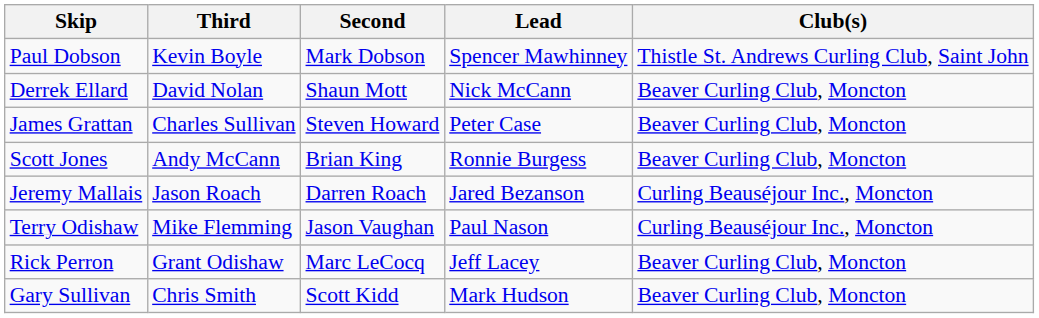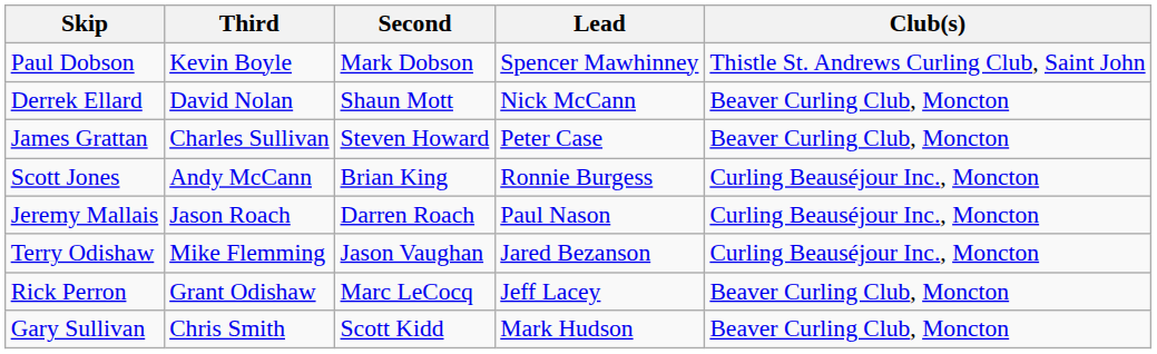 <table class="wikitable" border="1">
 <tr>
 <th>Skip</th>
 <th>Third</th>
 <th>Second</th>
 <th>Lead</th>
 <th>Club(s)</th>
 </tr>
 <tr>
 <td><a href='#'>Paul Dobson</a></td>
 <td><a href='#'>Kevin Boyle</a></td>
 <td><a href='#'>Mark Dobson</a></td>
 <td><a href='#'>Spencer Mawhinney</a></td>
 <td><a href='#'>Thistle St. Andrews Curling Club</a>, <a href='#'>Saint John</a></td>
 </tr>
 <tr>
 <td><a href='#'>Derrek Ellard</a></td>
 <td><a href='#'>David Nolan</a></td>
 <td><a href='#'>Shaun Mott</a></td>
 <td><a href='#'>Nick McCann</a></td>
 <td><a href='#'>Beaver Curling Club</a>, <a href='#'>Moncton</a></td>
 </tr>
 <tr>
 <td><a href='#'>James Grattan</a></td>
 <td><a href='#'>Charles Sullivan</a></td>
 <td><a href='#'>Steven Howard</a></td>
 <td><a href='#'>Peter Case</a></td>
 <td><a href='#'>Beaver Curling Club</a>, <a href='#'>Moncton</a></td>
 </tr>
 <tr>
 <td><a href='#'>Scott Jones</a></td>
 <td><a href='#'>Andy McCann</a></td>
 <td><a href='#'>Brian King</a></td>
 <td><a href='#'>Ronnie Burgess</a></td>
-<td><a href='#'>Beaver Curling Club</a>, <a href='#'>Moncton</a></td>
+<td><a href='#'>Curling Beauséjour Inc.</a>, <a href='#'>Moncton</a></td>
 </tr>
 <tr>
 <td><a href='#'>Jeremy Mallais</a></td>
 <td><a href='#'>Jason Roach</a></td>
 <td><a href='#'>Darren Roach</a></td>
-<td><a href='#'>Jared Bezanson</a></td>
+<td><a href='#'>Paul Nason</a></td>
 <td><a href='#'>Curling Beauséjour Inc.</a>, <a href='#'>Moncton</a></td>
 </tr>
 <tr>
 <td><a href='#'>Terry Odishaw</a></td>
 <td><a href='#'>Mike Flemming</a></td>
 <td><a href='#'>Jason Vaughan</a></td>
-<td><a href='#'>Paul Nason</a></td>
+<td><a href='#'>Jared Bezanson</a></td>
 <td><a href='#'>Curling Beauséjour Inc.</a>, <a href='#'>Moncton</a></td>
 </tr>
 <tr>
 <td><a href='#'>Rick Perron</a></td>
 <td><a href='#'>Grant Odishaw</a></td>
 <td><a href='#'>Marc LeCocq</a></td>
 <td><a href='#'>Jeff Lacey</a></td>
 <td><a href='#'>Beaver Curling Club</a>, <a href='#'>Moncton</a></td>
 </tr>
 <tr>
 <td><a href='#'>Gary Sullivan</a></td>
 <td><a href='#'>Chris Smith</a></td>
 <td><a href='#'>Scott Kidd</a></td>
 <td><a href='#'>Mark Hudson</a></td>
 <td><a href='#'>Beaver Curling Club</a>, <a href='#'>Moncton</a></td>
 </tr>
 </table>
